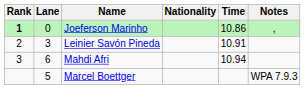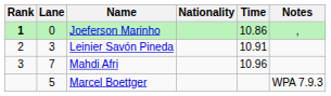 <table class="wikitable sortable" style="text-align:center">
 <tr>
 <th>Rank</th>
 <th>Lane</th>
 <th>Name</th>
 <th>Nationality</th>
 <th>Time</th>
 <th>Notes</th>
 </tr>
 <tr bgcolor=bbf3bb>
 <td><strong>1</strong></td>
 <td>0</td>
 <td align="left"><a href='#'>Joeferson Marinho</a></td>
 <td align="left"></td>
 <td>10.86</td>
 <td>, </td>
 </tr>
 <tr>
 <td>2</td>
 <td>3</td>
 <td align="left"><a href='#'>Leinier Savón Pineda</a></td>
 <td align="left"></td>
 <td>10.91</td>
 <td></td>
 </tr>
 <tr>
 <td>3</td>
-<td>6</td>
+<td>7</td>
 <td align="left"><a href='#'>Mahdi Afri</a></td>
 <td align="left"></td>
-<td>10.94</td>
+<td>10.96</td>
 <td></td>
 </tr>
 <tr>
 <td></td>
 <td>5</td>
 <td align="left"><a href='#'>Marcel Boettger</a></td>
 <td align="left"></td>
 <td></td>
 <td>WPA 7.9.3</td>
 </tr>
 </table>
